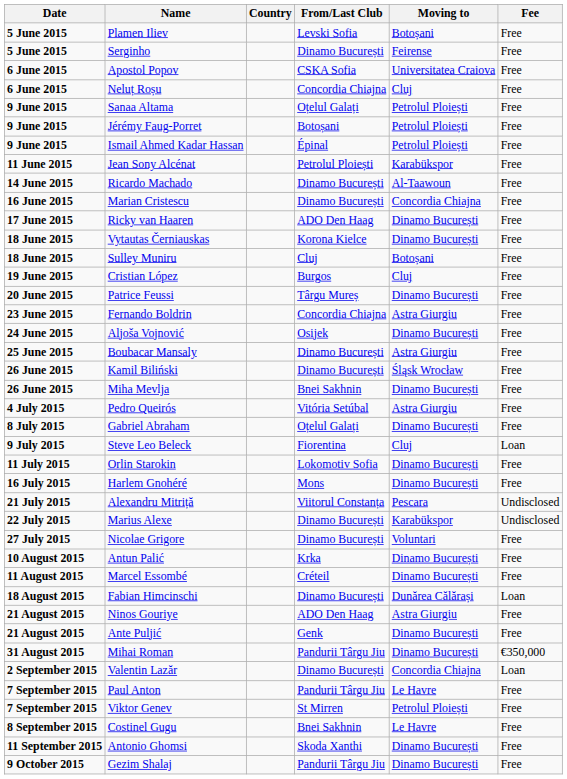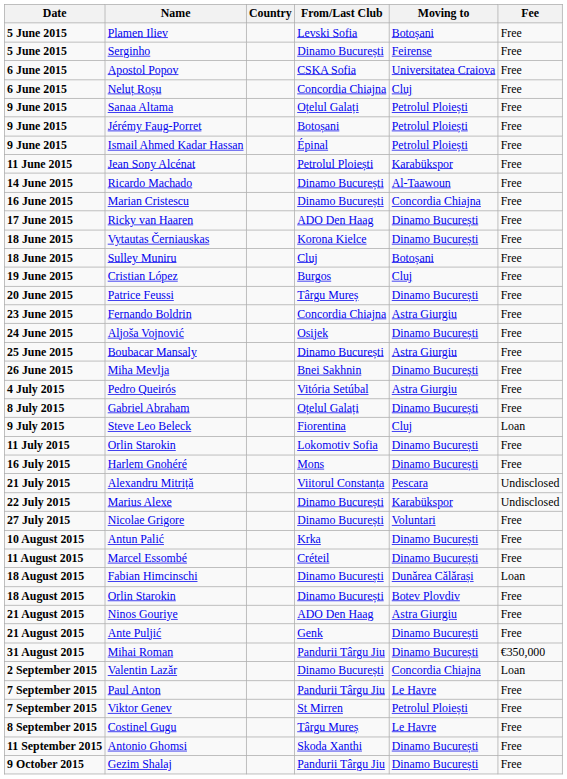 <table class="wikitable sortable">
 <tr>
 <th>Date</th>
 <th>Name</th>
 <th>Country</th>
 <th>From/Last Club</th>
 <th>Moving to</th>
 <th>Fee</th>
 </tr>
 <tr>
 <td><strong>5 June 2015</strong></td>
 <td><a href='#'>Plamen Iliev</a></td>
 <td></td>
 <td> <a href='#'>Levski Sofia</a></td>
 <td><a href='#'>Botoșani</a></td>
 <td>Free</td>
 </tr>
 <tr>
 <td><strong>5 June 2015</strong></td>
 <td><a href='#'>Serginho</a></td>
 <td></td>
 <td><a href='#'>Dinamo București</a></td>
 <td> <a href='#'>Feirense</a></td>
 <td>Free</td>
 </tr>
 <tr>
 <td><strong>6 June 2015</strong></td>
 <td><a href='#'>Apostol Popov</a></td>
 <td></td>
 <td> <a href='#'>CSKA Sofia</a></td>
 <td><a href='#'>Universitatea Craiova</a></td>
 <td>Free</td>
 </tr>
 <tr>
 <td><strong>6 June 2015</strong></td>
 <td><a href='#'>Neluț Roșu</a></td>
 <td></td>
 <td><a href='#'>Concordia Chiajna</a></td>
 <td><a href='#'>Cluj</a></td>
 <td>Free</td>
 </tr>
 <tr>
 <td><strong>9 June 2015</strong></td>
 <td><a href='#'>Sanaa Altama</a></td>
 <td></td>
 <td><a href='#'>Oțelul Galați</a></td>
 <td><a href='#'>Petrolul Ploiești</a></td>
 <td>Free</td>
 </tr>
 <tr>
 <td><strong>9 June 2015</strong></td>
 <td><a href='#'>Jérémy Faug-Porret</a></td>
 <td></td>
 <td><a href='#'>Botoșani</a></td>
 <td><a href='#'>Petrolul Ploiești</a></td>
 <td>Free</td>
 </tr>
 <tr>
 <td><strong>9 June 2015</strong></td>
 <td><a href='#'>Ismail Ahmed Kadar Hassan</a></td>
 <td></td>
 <td> <a href='#'>Épinal</a></td>
 <td><a href='#'>Petrolul Ploiești</a></td>
 <td>Free</td>
 </tr>
 <tr>
 <td><strong>11 June 2015</strong></td>
 <td><a href='#'>Jean Sony Alcénat</a></td>
 <td></td>
 <td><a href='#'>Petrolul Ploiești</a></td>
 <td> <a href='#'>Karabükspor</a></td>
 <td>Free</td>
 </tr>
 <tr>
 <td><strong>14 June 2015</strong></td>
 <td><a href='#'>Ricardo Machado</a></td>
 <td></td>
 <td><a href='#'>Dinamo București</a></td>
 <td> <a href='#'>Al-Taawoun</a></td>
 <td>Free</td>
 </tr>
 <tr>
 <td><strong>16 June 2015</strong></td>
 <td><a href='#'>Marian Cristescu</a></td>
 <td></td>
 <td><a href='#'>Dinamo București</a></td>
 <td><a href='#'>Concordia Chiajna</a></td>
 <td>Free</td>
 </tr>
 <tr>
 <td><strong>17 June 2015</strong></td>
 <td><a href='#'>Ricky van Haaren</a></td>
 <td></td>
 <td> <a href='#'>ADO Den Haag</a></td>
 <td><a href='#'>Dinamo București</a></td>
 <td>Free</td>
 </tr>
 <tr>
 <td><strong>18 June 2015</strong></td>
 <td><a href='#'>Vytautas Černiauskas</a></td>
 <td></td>
 <td> <a href='#'>Korona Kielce</a></td>
 <td><a href='#'>Dinamo București</a></td>
 <td>Free</td>
 </tr>
 <tr>
 <td><strong>18 June 2015</strong></td>
 <td><a href='#'>Sulley Muniru</a></td>
 <td></td>
 <td><a href='#'>Cluj</a></td>
 <td><a href='#'>Botoșani</a></td>
 <td>Free</td>
 </tr>
 <tr>
 <td><strong>19 June 2015</strong></td>
 <td><a href='#'>Cristian López</a></td>
 <td></td>
 <td> <a href='#'>Burgos</a></td>
 <td><a href='#'>Cluj</a></td>
 <td>Free</td>
 </tr>
 <tr>
 <td><strong>20 June 2015</strong></td>
 <td><a href='#'>Patrice Feussi</a></td>
 <td></td>
 <td><a href='#'>Târgu Mureș</a></td>
 <td><a href='#'>Dinamo București</a></td>
 <td>Free</td>
 </tr>
 <tr>
 <td><strong>23 June 2015</strong></td>
 <td><a href='#'>Fernando Boldrin</a></td>
 <td></td>
 <td><a href='#'>Concordia Chiajna</a></td>
 <td><a href='#'>Astra Giurgiu</a></td>
 <td>Free</td>
 </tr>
 <tr>
 <td><strong>24 June 2015</strong></td>
 <td><a href='#'>Aljoša Vojnović</a></td>
 <td></td>
 <td> <a href='#'>Osijek</a></td>
 <td><a href='#'>Dinamo București</a></td>
 <td>Free</td>
 </tr>
 <tr>
 <td><strong>25 June 2015</strong></td>
 <td><a href='#'>Boubacar Mansaly</a></td>
 <td></td>
 <td><a href='#'>Dinamo București</a></td>
 <td><a href='#'>Astra Giurgiu</a></td>
 <td>Free</td>
 </tr>
 <tr>
 <td><strong>26 June 2015</strong></td>
-<td><a href='#'>Kamil Biliński</a></td>
-<td></td>
-<td><a href='#'>Dinamo București</a></td>
-<td> <a href='#'>Śląsk Wrocław</a></td>
-<td>Free</td>
-</tr>
-<tr>
-<td><strong>26 June 2015</strong></td>
 <td><a href='#'>Miha Mevlja</a></td>
 <td></td>
 <td> <a href='#'>Bnei Sakhnin</a></td>
 <td><a href='#'>Dinamo București</a></td>
 <td>Free</td>
 </tr>
 <tr>
 <td><strong>4 July 2015</strong></td>
 <td><a href='#'>Pedro Queirós</a></td>
 <td></td>
 <td> <a href='#'>Vitória Setúbal</a></td>
 <td><a href='#'>Astra Giurgiu</a></td>
 <td>Free</td>
 </tr>
 <tr>
 <td><strong>8 July 2015</strong></td>
 <td><a href='#'>Gabriel Abraham</a></td>
 <td></td>
 <td><a href='#'>Oțelul Galați</a></td>
 <td><a href='#'>Dinamo București</a></td>
 <td>Free</td>
 </tr>
 <tr>
 <td><strong>9 July 2015</strong></td>
 <td><a href='#'>Steve Leo Beleck</a></td>
 <td></td>
 <td> <a href='#'>Fiorentina</a></td>
 <td><a href='#'>Cluj</a></td>
 <td>Loan</td>
 </tr>
 <tr>
 <td><strong>11 July 2015</strong></td>
 <td><a href='#'>Orlin Starokin</a></td>
 <td></td>
 <td> <a href='#'>Lokomotiv Sofia</a></td>
 <td><a href='#'>Dinamo București</a></td>
 <td>Free</td>
 </tr>
 <tr>
 <td><strong>16 July 2015</strong></td>
 <td><a href='#'>Harlem Gnohéré</a></td>
 <td></td>
 <td> <a href='#'>Mons</a></td>
 <td><a href='#'>Dinamo București</a></td>
 <td>Free</td>
 </tr>
 <tr>
 <td><strong>21 July 2015</strong></td>
 <td><a href='#'>Alexandru Mitriță</a></td>
 <td></td>
 <td><a href='#'>Viitorul Constanța</a></td>
 <td>  <a href='#'>Pescara</a></td>
 <td>Undisclosed</td>
 </tr>
 <tr>
 <td><strong>22 July 2015</strong></td>
 <td><a href='#'>Marius Alexe</a></td>
 <td></td>
 <td><a href='#'>Dinamo București</a></td>
 <td> <a href='#'>Karabükspor</a></td>
 <td>Undisclosed</td>
 </tr>
 <tr>
 <td><strong>27 July 2015</strong></td>
 <td><a href='#'>Nicolae Grigore</a></td>
 <td></td>
 <td><a href='#'>Dinamo București</a></td>
 <td><a href='#'>Voluntari</a></td>
 <td>Free</td>
 </tr>
 <tr>
 <td><strong>10 August 2015</strong></td>
 <td><a href='#'>Antun Palić</a></td>
 <td></td>
 <td> <a href='#'>Krka</a></td>
 <td><a href='#'>Dinamo București</a></td>
 <td>Free</td>
 </tr>
 <tr>
 <td><strong>11 August 2015</strong></td>
 <td><a href='#'>Marcel Essombé</a></td>
 <td></td>
 <td> <a href='#'>Créteil</a></td>
 <td><a href='#'>Dinamo București</a></td>
 <td>Free</td>
 </tr>
 <tr>
 <td><strong>18 August 2015</strong></td>
 <td><a href='#'>Fabian Himcinschi</a></td>
 <td></td>
 <td><a href='#'>Dinamo București</a></td>
 <td><a href='#'>Dunărea Călărași</a></td>
 <td>Loan</td>
 </tr>
 <tr>
+<td><strong>18 August 2015</strong></td>
+<td><a href='#'>Orlin Starokin</a></td>
+<td></td>
+<td><a href='#'>Dinamo București</a></td>
+<td> <a href='#'>Botev Plovdiv</a></td>
+<td>Free</td>
+</tr>
+<tr>
 <td><strong>21 August 2015</strong></td>
 <td><a href='#'>Ninos Gouriye</a></td>
 <td></td>
 <td> <a href='#'>ADO Den Haag</a></td>
 <td><a href='#'>Astra Giurgiu</a></td>
 <td>Free</td>
 </tr>
 <tr>
 <td><strong>21 August 2015</strong></td>
 <td><a href='#'>Ante Puljić</a></td>
 <td></td>
 <td> <a href='#'>Genk</a></td>
 <td><a href='#'>Dinamo București</a></td>
 <td>Free</td>
 </tr>
 <tr>
 <td><strong>31 August 2015</strong></td>
 <td><a href='#'>Mihai Roman</a></td>
 <td></td>
 <td><a href='#'>Pandurii Târgu Jiu</a></td>
 <td><a href='#'>Dinamo București</a></td>
 <td>€350,000</td>
 </tr>
 <tr>
 <td><strong>2 September 2015</strong></td>
 <td><a href='#'>Valentin Lazăr</a></td>
 <td></td>
 <td><a href='#'>Dinamo București</a></td>
 <td><a href='#'>Concordia Chiajna</a></td>
 <td>Loan</td>
 </tr>
 <tr>
 <td><strong>7 September 2015</strong></td>
 <td><a href='#'>Paul Anton</a></td>
 <td></td>
 <td><a href='#'>Pandurii Târgu Jiu</a></td>
 <td> <a href='#'>Le Havre</a></td>
 <td>Free</td>
 </tr>
 <tr>
 <td><strong>7 September 2015</strong></td>
 <td><a href='#'>Viktor Genev</a></td>
 <td></td>
 <td> <a href='#'>St Mirren</a></td>
 <td><a href='#'>Petrolul Ploiești</a></td>
 <td>Free</td>
 </tr>
 <tr>
 <td><strong>8 September 2015</strong></td>
 <td><a href='#'>Costinel Gugu</a></td>
 <td></td>
-<td> <a href='#'>Bnei Sakhnin</a></td>
+<td><a href='#'>Târgu Mureș</a></td>
 <td> <a href='#'>Le Havre</a></td>
 <td>Free</td>
 </tr>
 <tr>
 <td><strong>11 September 2015</strong></td>
 <td><a href='#'>Antonio Ghomsi</a></td>
 <td></td>
 <td> <a href='#'>Skoda Xanthi</a></td>
 <td><a href='#'>Dinamo București</a></td>
 <td>Free</td>
 </tr>
 <tr>
 <td><strong>9 October 2015</strong></td>
 <td><a href='#'>Gezim Shalaj</a></td>
 <td></td>
 <td><a href='#'>Pandurii Târgu Jiu</a></td>
 <td><a href='#'>Dinamo București</a></td>
 <td>Free</td>
 </tr>
 </table>
